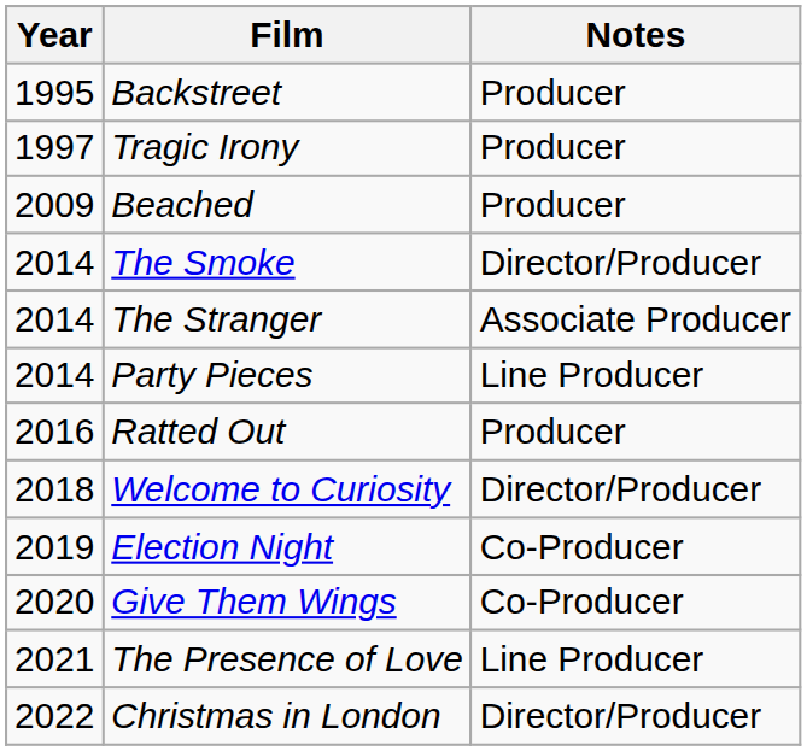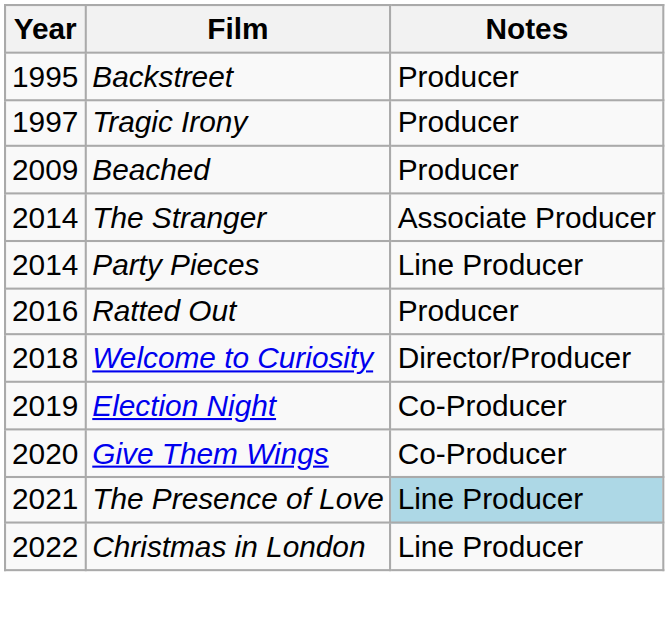 <table class="wikitable" style="font-size:90%">
 <tr>
 <th>Year</th>
 <th>Film</th>
 <th>Notes</th>
 </tr>
 <tr>
 <td>1995</td>
 <td><em>Backstreet</em></td>
 <td>Producer</td>
 </tr>
 <tr>
 <td>1997</td>
 <td><em>Tragic Irony</em></td>
 <td>Producer</td>
 </tr>
 <tr>
 <td>2009</td>
 <td><em>Beached</em></td>
 <td>Producer</td>
-</tr>
-<tr>
-<td>2014</td>
-<td><em><a href='#'>The Smoke</a></em></td>
-<td>Director/Producer</td>
 </tr>
 <tr>
 <td>2014</td>
 <td><em>The Stranger</em></td>
 <td>Associate Producer</td>
 </tr>
 <tr>
 <td>2014</td>
 <td><em>Party Pieces</em></td>
 <td>Line Producer</td>
 </tr>
 <tr>
 <td>2016</td>
 <td><em>Ratted Out</em></td>
 <td>Producer</td>
 </tr>
 <tr>
 <td>2018</td>
 <td><em><a href='#'>Welcome to Curiosity</a></em></td>
 <td>Director/Producer</td>
 </tr>
 <tr>
 <td>2019</td>
 <td><em><a href='#'>Election Night</a></em></td>
 <td>Co-Producer</td>
 </tr>
 <tr>
 <td>2020</td>
 <td><em><a href='#'>Give Them Wings</a></em></td>
 <td>Co-Producer</td>
 </tr>
 <tr>
 <td>2021</td>
 <td><em>The Presence of Love</em></td>
-<td>Line Producer</td>
+<td style="background: lightblue;">Line Producer</td>
 </tr>
 <tr>
 <td>2022</td>
 <td><em>Christmas in London</em></td>
-<td>Director/Producer</td>
+<td>Line Producer</td>
 </tr>
 </table>
